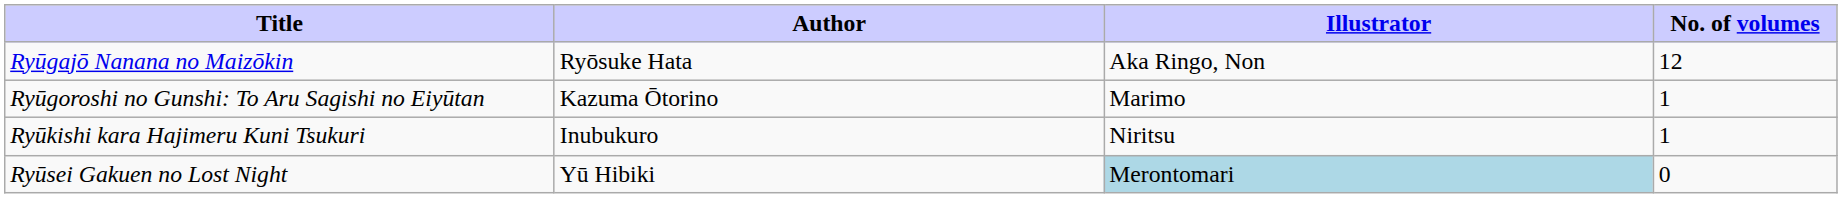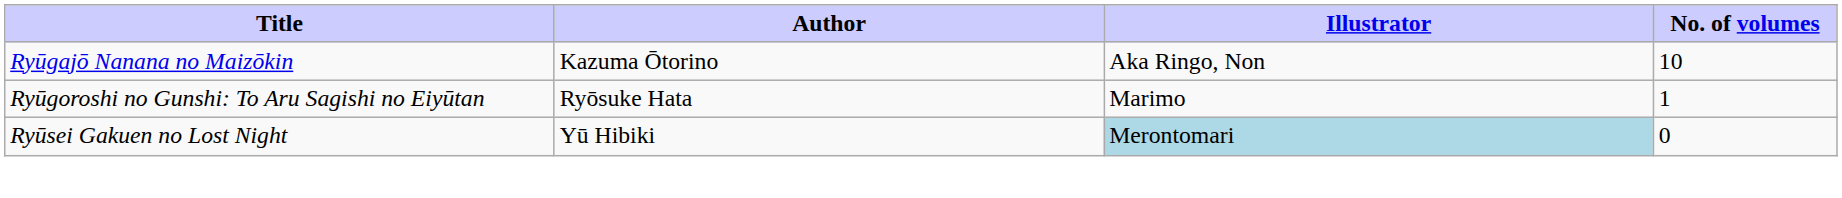 <table class="wikitable" style="width: 98%;">
 <tr>
 <th width=30% style="background:#ccf;">Title</th>
 <th width=30% style="background:#ccf;">Author</th>
 <th width=30% style="background:#ccf;"><a href='#'>Illustrator</a></th>
 <th width=10% style="background:#ccf;">No. of <a href='#'>volumes</a></th>
 </tr>
 <tr>
 <td><em><a href='#'>Ryūgajō Nanana no Maizōkin</a></em></td>
-<td>Ryōsuke Hata</td>
+<td>Kazuma Ōtorino</td>
 <td>Aka Ringo, Non</td>
-<td>12</td>
+<td>10</td>
 </tr>
 <tr>
 <td><em>Ryūgoroshi no Gunshi: To Aru Sagishi no Eiyūtan</em></td>
-<td>Kazuma Ōtorino</td>
+<td>Ryōsuke Hata</td>
 <td>Marimo</td>
-<td>1</td>
-</tr>
-<tr>
-<td><em>Ryūkishi kara Hajimeru Kuni Tsukuri</em></td>
-<td>Inubukuro</td>
-<td>Niritsu</td>
 <td>1</td>
 </tr>
 <tr>
 <td><em>Ryūsei Gakuen no Lost Night</em></td>
 <td>Yū Hibiki</td>
 <td style="background: lightblue;">Merontomari</td>
 <td>0</td>
 </tr>
 </table>
